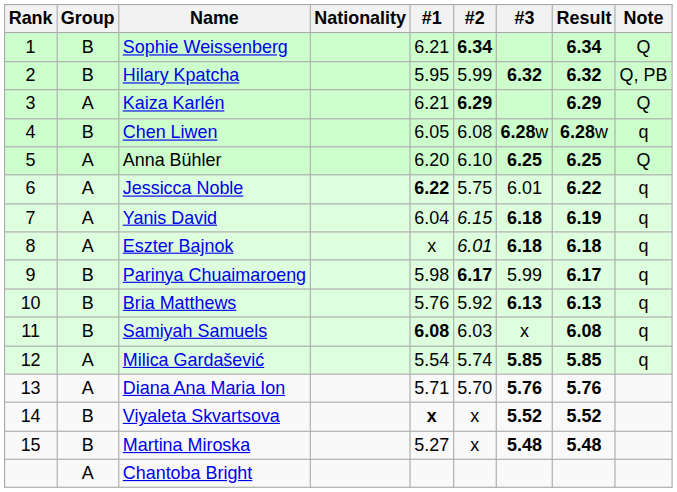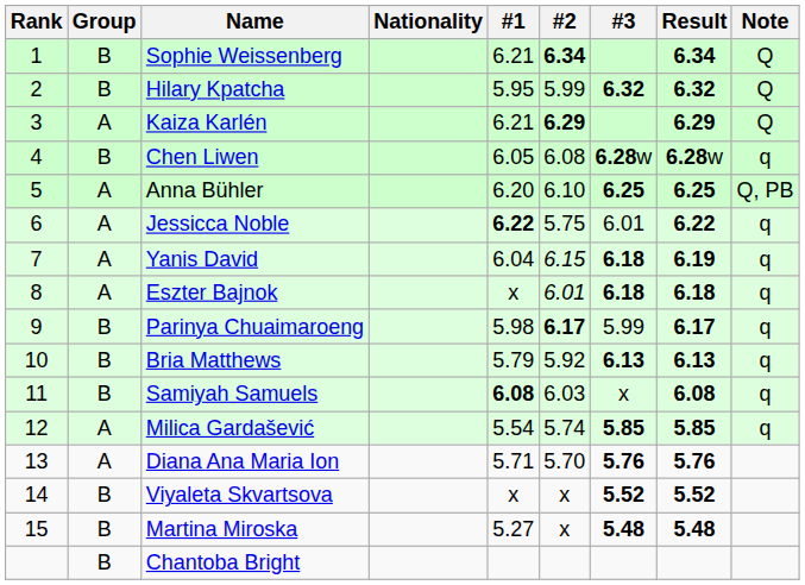 <table class="wikitable sortable" style="text-align:center">
 <tr>
 <th>Rank</th>
 <th>Group</th>
 <th>Name</th>
 <th>Nationality</th>
 <th>#1</th>
 <th>#2</th>
 <th>#3</th>
 <th>Result</th>
 <th>Note</th>
 </tr>
 <tr bgcolor=ccffcc>
 <td>1</td>
 <td>B</td>
 <td align=left><a href='#'>Sophie Weissenberg</a></td>
 <td align=left></td>
 <td>6.21</td>
 <td><strong>6.34</strong></td>
 <td></td>
 <td><strong>6.34</strong></td>
 <td>Q</td>
 </tr>
 <tr bgcolor=ccffcc>
 <td>2</td>
 <td>B</td>
 <td align=left><a href='#'>Hilary Kpatcha</a></td>
 <td align=left></td>
 <td>5.95</td>
 <td>5.99</td>
 <td><strong>6.32</strong></td>
 <td><strong>6.32</strong></td>
-<td>Q, PB</td>
+<td>Q</td>
 </tr>
 <tr bgcolor=ccffcc>
 <td>3</td>
 <td>A</td>
 <td align=left><a href='#'>Kaiza Karlén</a></td>
 <td align=left></td>
 <td>6.21</td>
 <td><strong>6.29</strong></td>
 <td></td>
 <td><strong>6.29</strong></td>
 <td>Q</td>
 </tr>
 <tr bgcolor=ccffcc>
 <td>4</td>
 <td>B</td>
 <td align=left><a href='#'>Chen Liwen</a></td>
 <td align=left></td>
 <td>6.05</td>
 <td>6.08</td>
 <td><strong>6.28</strong>w</td>
 <td><strong>6.28</strong>w</td>
 <td>q</td>
 </tr>
 <tr bgcolor=ccffcc>
 <td>5</td>
 <td>A</td>
 <td align=left>Anna Bühler</td>
 <td align=left></td>
 <td>6.20</td>
 <td>6.10</td>
 <td><strong>6.25</strong></td>
 <td><strong>6.25</strong></td>
-<td>Q</td>
+<td>Q, PB</td>
 </tr>
 <tr bgcolor=ddffdd>
 <td>6</td>
 <td>A</td>
 <td align=left><a href='#'>Jessicca Noble</a></td>
 <td align=left></td>
 <td><strong>6.22</strong></td>
 <td>5.75</td>
 <td>6.01</td>
 <td><strong>6.22</strong></td>
 <td>q</td>
 </tr>
 <tr bgcolor=ddffdd>
 <td>7</td>
 <td>A</td>
 <td align=left><a href='#'>Yanis David</a></td>
 <td align=left></td>
 <td>6.04</td>
 <td><em>6.15</em></td>
 <td><strong>6.18</strong></td>
 <td><strong>6.19</strong></td>
 <td>q</td>
 </tr>
 <tr bgcolor=ddffdd>
 <td>8</td>
 <td>A</td>
 <td align=left><a href='#'>Eszter Bajnok</a></td>
 <td align=left></td>
 <td>x</td>
 <td><em>6.01</em></td>
 <td><strong>6.18</strong></td>
 <td><strong>6.18</strong></td>
 <td>q</td>
 </tr>
 <tr bgcolor=ddffdd>
 <td>9</td>
 <td>B</td>
 <td align=left><a href='#'>Parinya Chuaimaroeng</a></td>
 <td align=left></td>
 <td>5.98</td>
 <td><strong>6.17</strong></td>
 <td>5.99</td>
 <td><strong>6.17</strong></td>
 <td>q</td>
 </tr>
 <tr bgcolor=ddffdd>
 <td>10</td>
 <td>B</td>
 <td align=left><a href='#'>Bria Matthews</a></td>
 <td align=left></td>
-<td>5.76</td>
+<td>5.79</td>
 <td>5.92</td>
 <td><strong>6.13</strong></td>
 <td><strong>6.13</strong></td>
 <td>q</td>
 </tr>
 <tr bgcolor=ddffdd>
 <td>11</td>
 <td>B</td>
 <td align=left><a href='#'>Samiyah Samuels</a></td>
 <td align=left></td>
 <td><strong>6.08</strong></td>
 <td>6.03</td>
 <td>x</td>
 <td><strong>6.08</strong></td>
 <td>q</td>
 </tr>
 <tr bgcolor=ddffdd>
 <td>12</td>
 <td>A</td>
 <td align=left><a href='#'>Milica Gardašević</a></td>
 <td align=left></td>
 <td>5.54</td>
 <td>5.74</td>
 <td><strong>5.85</strong></td>
 <td><strong>5.85</strong></td>
 <td>q</td>
 </tr>
 <tr>
 <td>13</td>
 <td>A</td>
 <td align=left><a href='#'>Diana Ana Maria Ion</a></td>
 <td align=left></td>
 <td>5.71</td>
 <td>5.70</td>
 <td><strong>5.76</strong></td>
 <td><strong>5.76</strong></td>
 <td></td>
 </tr>
 <tr>
 <td>14</td>
 <td>B</td>
 <td align=left><a href='#'>Viyaleta Skvartsova</a></td>
 <td align=left></td>
-<td><strong>x</strong></td>
+<td>x</td>
 <td>x</td>
 <td><strong>5.52</strong></td>
 <td><strong>5.52</strong></td>
 <td></td>
 </tr>
 <tr>
 <td>15</td>
 <td>B</td>
 <td align=left><a href='#'>Martina Miroska</a></td>
 <td align=left></td>
 <td>5.27</td>
 <td>x</td>
 <td><strong>5.48</strong></td>
 <td><strong>5.48</strong></td>
 <td></td>
 </tr>
 <tr>
 <td></td>
-<td>A</td>
+<td>B</td>
 <td align=left><a href='#'>Chantoba Bright</a></td>
 <td align=left></td>
 <td></td>
 <td></td>
 <td></td>
 <td><strong></strong></td>
 <td></td>
 </tr>
 </table>
